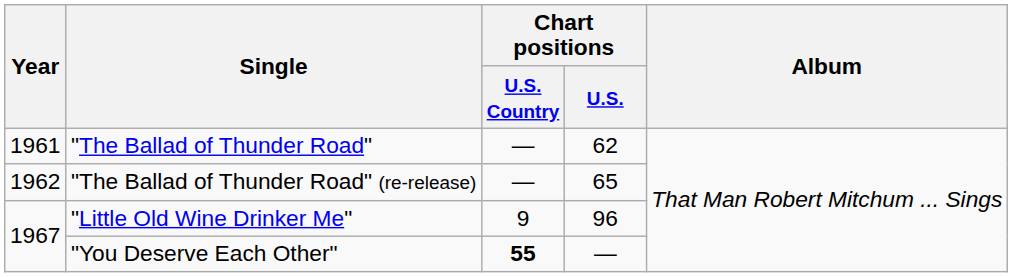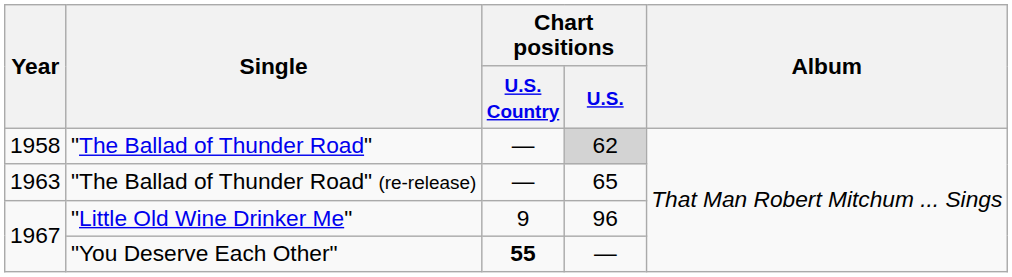 <table class="wikitable">
 <tr>
 <th rowspan="2">Year</th>
 <th rowspan="2">Single</th>
 <th colspan="2">Chart positions</th>
 <th rowspan="2">Album</th>
 </tr>
 <tr>
 <th width="50"><small><a href='#'>U.S. Country</a></small></th>
 <th width="50"><small><a href='#'>U.S.</a></small></th>
 </tr>
 <tr>
-<td>1961</td>
+<td>1958</td>
 <td>"<a href='#'>The Ballad of Thunder Road</a>"</td>
 <td align="center">—</td>
-<td align="center">62</td>
+<td align="center" style="background: lightgrey;">62</td>
 <td rowspan="4"><em>That Man Robert Mitchum ... Sings</em></td>
 </tr>
 <tr>
-<td>1962</td>
+<td>1963</td>
 <td>"The Ballad of Thunder Road" <small>(re-release)</small></td>
 <td align="center">—</td>
 <td align="center">65</td>
 </tr>
 <tr>
 <td rowspan="2">1967</td>
 <td>"<a href='#'>Little Old Wine Drinker Me</a>"</td>
 <td align="center">9</td>
 <td align="center">96</td>
 </tr>
 <tr>
 <td>"You Deserve Each Other"</td>
 <td align="center"><strong>55</strong></td>
 <td align="center">—</td>
 </tr>
 </table>
